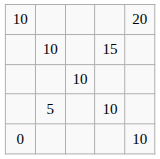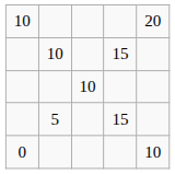 <table class="wikitable" style="margin-left:auto;margin-right:auto;text-align:center;width:10em;height:10em;table-layout:fixed;">
 <tr>
 <td>10</td>
 <td></td>
 <td></td>
 <td></td>
 <td>20</td>
 </tr>
 <tr>
 <td></td>
 <td>10</td>
 <td></td>
 <td>15</td>
 <td></td>
 </tr>
 <tr>
 <td></td>
 <td></td>
 <td>10</td>
 <td></td>
 <td></td>
 </tr>
 <tr>
 <td></td>
 <td>5</td>
 <td></td>
-<td>10</td>
+<td>15</td>
 <td></td>
 </tr>
 <tr>
 <td>0</td>
 <td></td>
 <td></td>
 <td></td>
 <td>10</td>
 </tr>
 </table>
